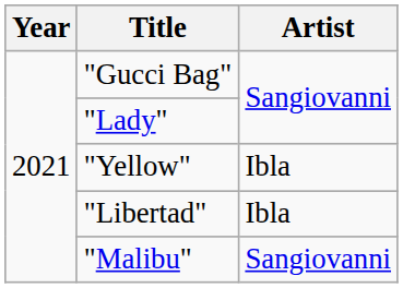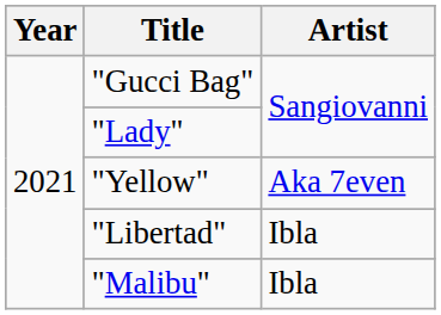 <table class="wikitable plainrowheaders sortable">
 <tr>
 <th scope="col">Year</th>
 <th scope="col">Title</th>
 <th scope="col">Artist</th>
 </tr>
 <tr>
 <td rowspan="5">2021</td>
 <td>"Gucci Bag"</td>
 <td rowspan="2"><a href='#'>Sangiovanni</a></td>
 </tr>
 <tr>
 <td>"<a href='#'>Lady</a>"</td>
 </tr>
 <tr>
 <td>"Yellow"</td>
-<td>Ibla</td>
+<td><a href='#'>Aka 7even</a></td>
 </tr>
 <tr>
 <td>"Libertad"</td>
 <td>Ibla</td>
 </tr>
 <tr>
 <td>"<a href='#'>Malibu</a>"</td>
-<td><a href='#'>Sangiovanni</a></td>
+<td>Ibla</td>
 </tr>
 </table>
